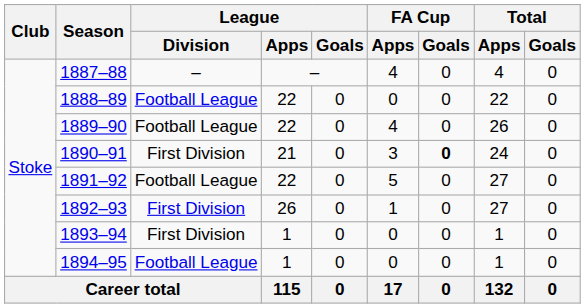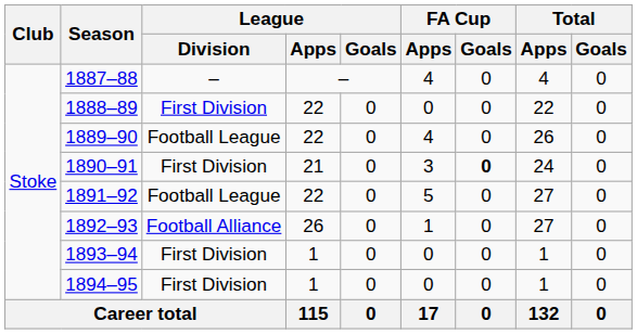 <table class="wikitable" style="text-align: center;">
 <tr>
 <th rowspan="2">Club</th>
 <th rowspan="2">Season</th>
 <th colspan="3">League</th>
 <th colspan="2">FA Cup</th>
 <th colspan="2">Total</th>
 </tr>
 <tr>
 <th>Division</th>
 <th>Apps</th>
 <th>Goals</th>
 <th>Apps</th>
 <th>Goals</th>
 <th>Apps</th>
 <th>Goals</th>
 </tr>
 <tr>
 <td rowspan="8"><a href='#'>Stoke</a></td>
 <td><a href='#'>1887–88</a></td>
 <td>–</td>
 <td colspan="2">–</td>
 <td>4</td>
 <td>0</td>
 <td>4</td>
 <td>0</td>
 </tr>
 <tr>
 <td><a href='#'>1888–89</a></td>
-<td><a href='#'>Football League</a></td>
+<td><a href='#'>First Division</a></td>
 <td>22</td>
 <td>0</td>
 <td>0</td>
 <td>0</td>
 <td>22</td>
 <td>0</td>
 </tr>
 <tr>
 <td><a href='#'>1889–90</a></td>
 <td>Football League</td>
 <td>22</td>
 <td>0</td>
 <td>4</td>
 <td>0</td>
 <td>26</td>
 <td>0</td>
 </tr>
 <tr>
 <td><a href='#'>1890–91</a></td>
 <td>First Division</td>
 <td>21</td>
 <td>0</td>
 <td>3</td>
 <td><strong>0</strong></td>
 <td>24</td>
 <td>0</td>
 </tr>
 <tr>
 <td><a href='#'>1891–92</a></td>
 <td>Football League</td>
 <td>22</td>
 <td>0</td>
 <td>5</td>
 <td>0</td>
 <td>27</td>
 <td>0</td>
 </tr>
 <tr>
 <td><a href='#'>1892–93</a></td>
-<td><a href='#'>First Division</a></td>
+<td><a href='#'>Football Alliance</a></td>
 <td>26</td>
 <td>0</td>
 <td>1</td>
 <td>0</td>
 <td>27</td>
 <td>0</td>
 </tr>
 <tr>
 <td><a href='#'>1893–94</a></td>
 <td>First Division</td>
 <td>1</td>
 <td>0</td>
 <td>0</td>
 <td>0</td>
 <td>1</td>
 <td>0</td>
 </tr>
 <tr>
 <td><a href='#'>1894–95</a></td>
-<td><a href='#'>Football League</a></td>
+<td>First Division</td>
 <td>1</td>
 <td>0</td>
 <td>0</td>
 <td>0</td>
 <td>1</td>
 <td>0</td>
 </tr>
 <tr>
 <th colspan="3">Career total</th>
 <th>115</th>
 <th>0</th>
 <th>17</th>
 <th>0</th>
 <th>132</th>
 <th>0</th>
 </tr>
 </table>
